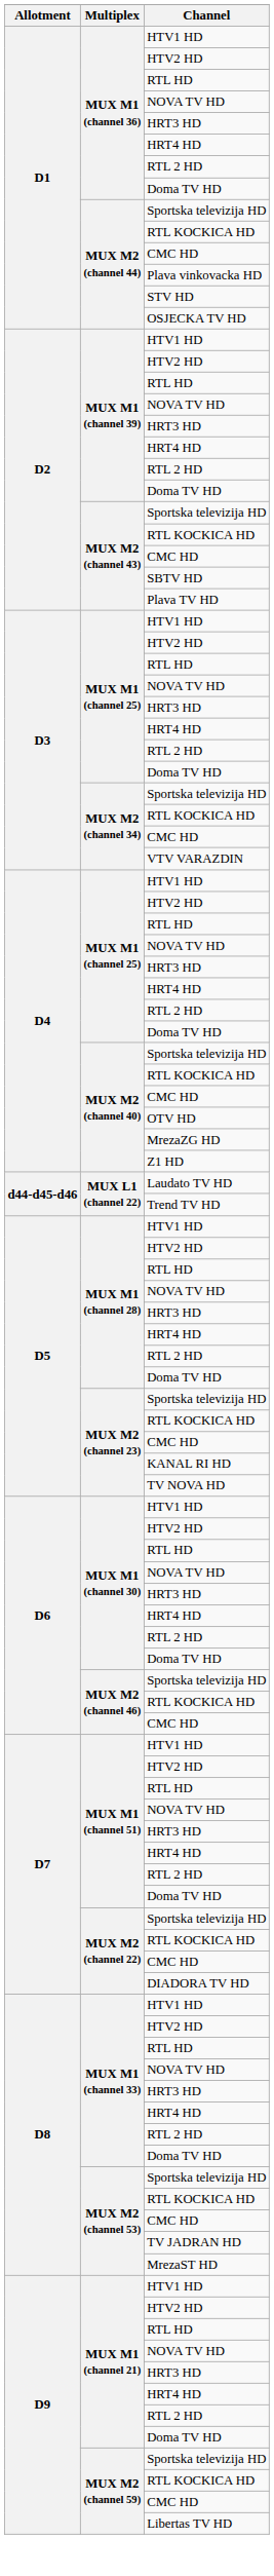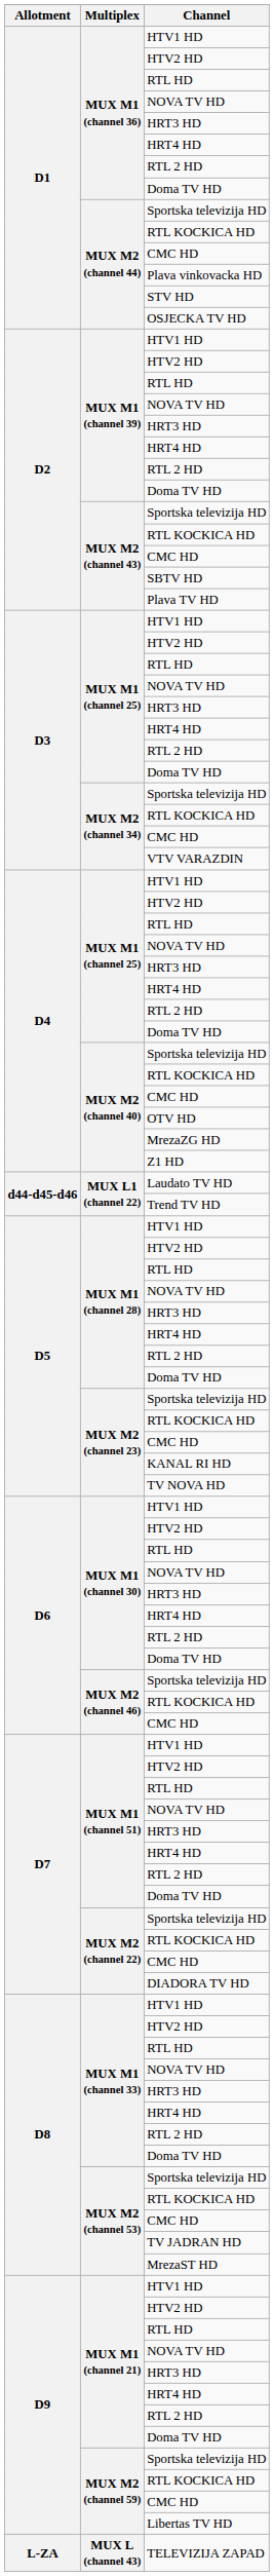 <table class="wikitable collapsible collapsed" style="font-size: 95%;">
 <tr>
 </tr>
 <tr>
 <th>Allotment</th>
 <th>Multiplex</th>
 <th>Channel</th>
 </tr>
 <tr>
 <th rowspan="14">D1</th>
 <th rowspan="8">MUX M1 <br> <small>(channel 36)</small></th>
 <td>HTV1 HD</td>
 </tr>
 <tr>
 <td>HTV2 HD</td>
 </tr>
 <tr>
 <td>RTL HD</td>
 </tr>
 <tr>
 <td>NOVA TV HD</td>
 </tr>
 <tr>
 <td>HRT3 HD</td>
 </tr>
 <tr>
 <td>HRT4 HD</td>
 </tr>
 <tr>
 <td>RTL 2 HD</td>
 </tr>
 <tr>
 <td>Doma TV HD</td>
 </tr>
 <tr>
 <th rowspan="6">MUX M2 <br> <small>(channel 44)</small></th>
 <td>Sportska televizija HD</td>
 </tr>
 <tr>
 <td>RTL KOCKICA HD</td>
 </tr>
 <tr>
 <td>CMC HD</td>
 </tr>
 <tr>
 <td>Plava vinkovacka HD</td>
 </tr>
 <tr>
 <td>STV HD</td>
 </tr>
 <tr>
 <td>OSJECKA TV HD</td>
 </tr>
 <tr>
 <th rowspan="13">D2</th>
 <th rowspan="8">MUX M1 <br> <small>(channel 39)</small></th>
 <td>HTV1 HD</td>
 </tr>
 <tr>
 <td>HTV2 HD</td>
 </tr>
 <tr>
 <td>RTL HD</td>
 </tr>
 <tr>
 <td>NOVA TV HD</td>
 </tr>
 <tr>
 <td>HRT3 HD</td>
 </tr>
 <tr>
 <td>HRT4 HD</td>
 </tr>
 <tr>
 <td>RTL 2 HD</td>
 </tr>
 <tr>
 <td>Doma TV HD</td>
 </tr>
 <tr>
 <th rowspan="5">MUX M2 <br> <small>(channel 43)</small></th>
 <td>Sportska televizija HD</td>
 </tr>
 <tr>
 <td>RTL KOCKICA HD</td>
 </tr>
 <tr>
 <td>CMC HD</td>
 </tr>
 <tr>
 <td>SBTV HD</td>
 </tr>
 <tr>
 <td>Plava TV HD</td>
 </tr>
 <tr>
 <th rowspan="12">D3</th>
 <th rowspan="8">MUX M1 <br> <small>(channel 25)</small></th>
 <td>HTV1 HD</td>
 </tr>
 <tr>
 <td>HTV2 HD</td>
 </tr>
 <tr>
 <td>RTL HD</td>
 </tr>
 <tr>
 <td>NOVA TV HD</td>
 </tr>
 <tr>
 <td>HRT3 HD</td>
 </tr>
 <tr>
 <td>HRT4 HD</td>
 </tr>
 <tr>
 <td>RTL 2 HD</td>
 </tr>
 <tr>
 <td>Doma TV HD</td>
 </tr>
 <tr>
 <th rowspan="4">MUX M2 <br> <small>(channel 34)</small></th>
 <td>Sportska televizija HD</td>
 </tr>
 <tr>
 <td>RTL KOCKICA HD</td>
 </tr>
 <tr>
 <td>CMC HD</td>
 </tr>
 <tr>
 <td>VTV VARAZDIN</td>
 </tr>
 <tr>
 <th rowspan="14">D4</th>
 <th rowspan="8">MUX M1 <br> <small>(channel 25)</small></th>
 <td>HTV1 HD</td>
 </tr>
 <tr>
 <td>HTV2 HD</td>
 </tr>
 <tr>
 <td>RTL HD</td>
 </tr>
 <tr>
 <td>NOVA TV HD</td>
 </tr>
 <tr>
 <td>HRT3 HD</td>
 </tr>
 <tr>
 <td>HRT4 HD</td>
 </tr>
 <tr>
 <td>RTL 2 HD</td>
 </tr>
 <tr>
 <td>Doma TV HD</td>
 </tr>
 <tr>
 <th rowspan="6">MUX M2 <br> <small>(channel 40)</small></th>
 <td>Sportska televizija HD</td>
 </tr>
 <tr>
 <td>RTL KOCKICA HD</td>
 </tr>
 <tr>
 <td>CMC HD</td>
 </tr>
 <tr>
 <td>OTV HD</td>
 </tr>
 <tr>
 <td>MrezaZG HD</td>
 </tr>
 <tr>
 <td>Z1 HD</td>
 </tr>
 <tr>
 <th rowspan="2">d44-d45-d46</th>
 <th rowspan="2">MUX L1 <br> <small>(channel 22)</small></th>
 <td>Laudato TV HD</td>
 </tr>
 <tr>
 <td>Trend TV HD</td>
 </tr>
 <tr>
 <th rowspan="13">D5</th>
 <th rowspan="8">MUX M1 <br> <small>(channel 28)</small></th>
 <td>HTV1 HD</td>
 </tr>
 <tr>
 <td>HTV2 HD</td>
 </tr>
 <tr>
 <td>RTL HD</td>
 </tr>
 <tr>
 <td>NOVA TV HD</td>
 </tr>
 <tr>
 <td>HRT3 HD</td>
 </tr>
 <tr>
 <td>HRT4 HD</td>
 </tr>
 <tr>
 <td>RTL 2 HD</td>
 </tr>
 <tr>
 <td>Doma TV HD</td>
 </tr>
 <tr>
 <th rowspan="5">MUX M2 <br> <small>(channel 23)</small></th>
 <td>Sportska televizija HD</td>
 </tr>
 <tr>
 <td>RTL KOCKICA HD</td>
 </tr>
 <tr>
 <td>CMC HD</td>
 </tr>
 <tr>
 <td>KANAL RI HD</td>
 </tr>
 <tr>
 <td>TV NOVA HD</td>
 </tr>
 <tr>
 <th rowspan="11">D6</th>
 <th rowspan="8">MUX M1 <br> <small>(channel 30)</small></th>
 <td>HTV1 HD</td>
 </tr>
 <tr>
 <td>HTV2 HD</td>
 </tr>
 <tr>
 <td>RTL HD</td>
 </tr>
 <tr>
 <td>NOVA TV HD</td>
 </tr>
 <tr>
 <td>HRT3 HD</td>
 </tr>
 <tr>
 <td>HRT4 HD</td>
 </tr>
 <tr>
 <td>RTL 2 HD</td>
 </tr>
 <tr>
 <td>Doma TV HD</td>
 </tr>
 <tr>
 <th rowspan="3">MUX M2 <br> <small>(channel 46)</small></th>
 <td>Sportska televizija HD</td>
 </tr>
 <tr>
 <td>RTL KOCKICA HD</td>
 </tr>
 <tr>
 <td>CMC HD</td>
 </tr>
 <tr>
 <th rowspan="12">D7</th>
 <th rowspan="8">MUX M1 <br> <small>(channel 51)</small></th>
 <td>HTV1 HD</td>
 </tr>
 <tr>
 <td>HTV2 HD</td>
 </tr>
 <tr>
 <td>RTL HD</td>
 </tr>
 <tr>
 <td>NOVA TV HD</td>
 </tr>
 <tr>
 <td>HRT3 HD</td>
 </tr>
 <tr>
 <td>HRT4 HD</td>
 </tr>
 <tr>
 <td>RTL 2 HD</td>
 </tr>
 <tr>
 <td>Doma TV HD</td>
 </tr>
 <tr>
 <th rowspan="4">MUX M2 <br> <small>(channel 22)</small></th>
 <td>Sportska televizija HD</td>
 </tr>
 <tr>
 <td>RTL KOCKICA HD</td>
 </tr>
 <tr>
 <td>CMC HD</td>
 </tr>
 <tr>
 <td>DIADORA TV HD</td>
 </tr>
 <tr>
 <th rowspan="13">D8</th>
 <th rowspan="8">MUX M1 <br> <small>(channel 33)</small></th>
 <td>HTV1 HD</td>
 </tr>
 <tr>
 <td>HTV2 HD</td>
 </tr>
 <tr>
 <td>RTL HD</td>
 </tr>
 <tr>
 <td>NOVA TV HD</td>
 </tr>
 <tr>
 <td>HRT3 HD</td>
 </tr>
 <tr>
 <td>HRT4 HD</td>
 </tr>
 <tr>
 <td>RTL 2 HD</td>
 </tr>
 <tr>
 <td>Doma TV HD</td>
 </tr>
 <tr>
 <th rowspan="5">MUX M2 <br> <small>(channel 53)</small></th>
 <td>Sportska televizija HD</td>
 </tr>
 <tr>
 <td>RTL KOCKICA HD</td>
 </tr>
 <tr>
 <td>CMC HD</td>
 </tr>
 <tr>
 <td>TV JADRAN HD</td>
 </tr>
 <tr>
 <td>MrezaST HD</td>
 </tr>
 <tr>
 <th rowspan="12">D9</th>
 <th rowspan="8">MUX M1 <br> <small>(channel 21)</small></th>
 <td>HTV1 HD</td>
 </tr>
 <tr>
 <td>HTV2 HD</td>
 </tr>
 <tr>
 <td>RTL HD</td>
 </tr>
 <tr>
 <td>NOVA TV HD</td>
 </tr>
 <tr>
 <td>HRT3 HD</td>
 </tr>
 <tr>
 <td>HRT4 HD</td>
 </tr>
 <tr>
 <td>RTL 2 HD</td>
 </tr>
 <tr>
 <td>Doma TV HD</td>
 </tr>
 <tr>
 <th rowspan="4">MUX M2 <br> <small>(channel 59)</small></th>
 <td>Sportska televizija HD</td>
 </tr>
 <tr>
 <td>RTL KOCKICA HD</td>
 </tr>
 <tr>
 <td>CMC HD</td>
 </tr>
 <tr>
 <td>Libertas TV HD</td>
 </tr>
+<tr>
+<th>L-ZA</th>
+<th>MUX L <br> <small>(channel 43)</small></th>
+<td>TELEVIZIJA ZAPAD</td>
+</tr>
 </table>
